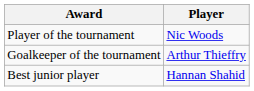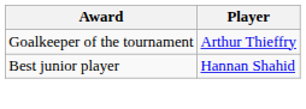 <table class="wikitable">
 <tr>
 <th>Award</th>
 <th>Player</th>
-</tr>
-<tr>
-<td>Player of the tournament</td>
-<td> <a href='#'>Nic Woods</a></td>
 </tr>
 <tr>
 <td>Goalkeeper of the tournament</td>
 <td> <a href='#'>Arthur Thieffry</a></td>
 </tr>
 <tr>
 <td>Best junior player</td>
 <td> <a href='#'>Hannan Shahid</a></td>
 </tr>
 </table>
